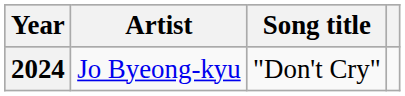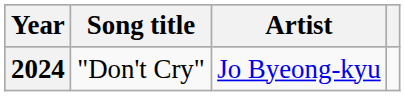 <table class="wikitable plainrowheaders sortable">
 <tr>
 <th scope="col">Year</th>
+<th scope="col">Song title</th>
 <th scope="col">Artist</th>
-<th scope="col">Song title</th>
 <th scope="col" class="unsortable"></th>
 </tr>
 <tr>
 <th scope="row">2024</th>
+<td>"Don't Cry"</td>
 <td><a href='#'>Jo Byeong-kyu</a></td>
-<td>"Don't Cry"</td>
 <td style="text-align:center"></td>
 </tr>
 </table>
